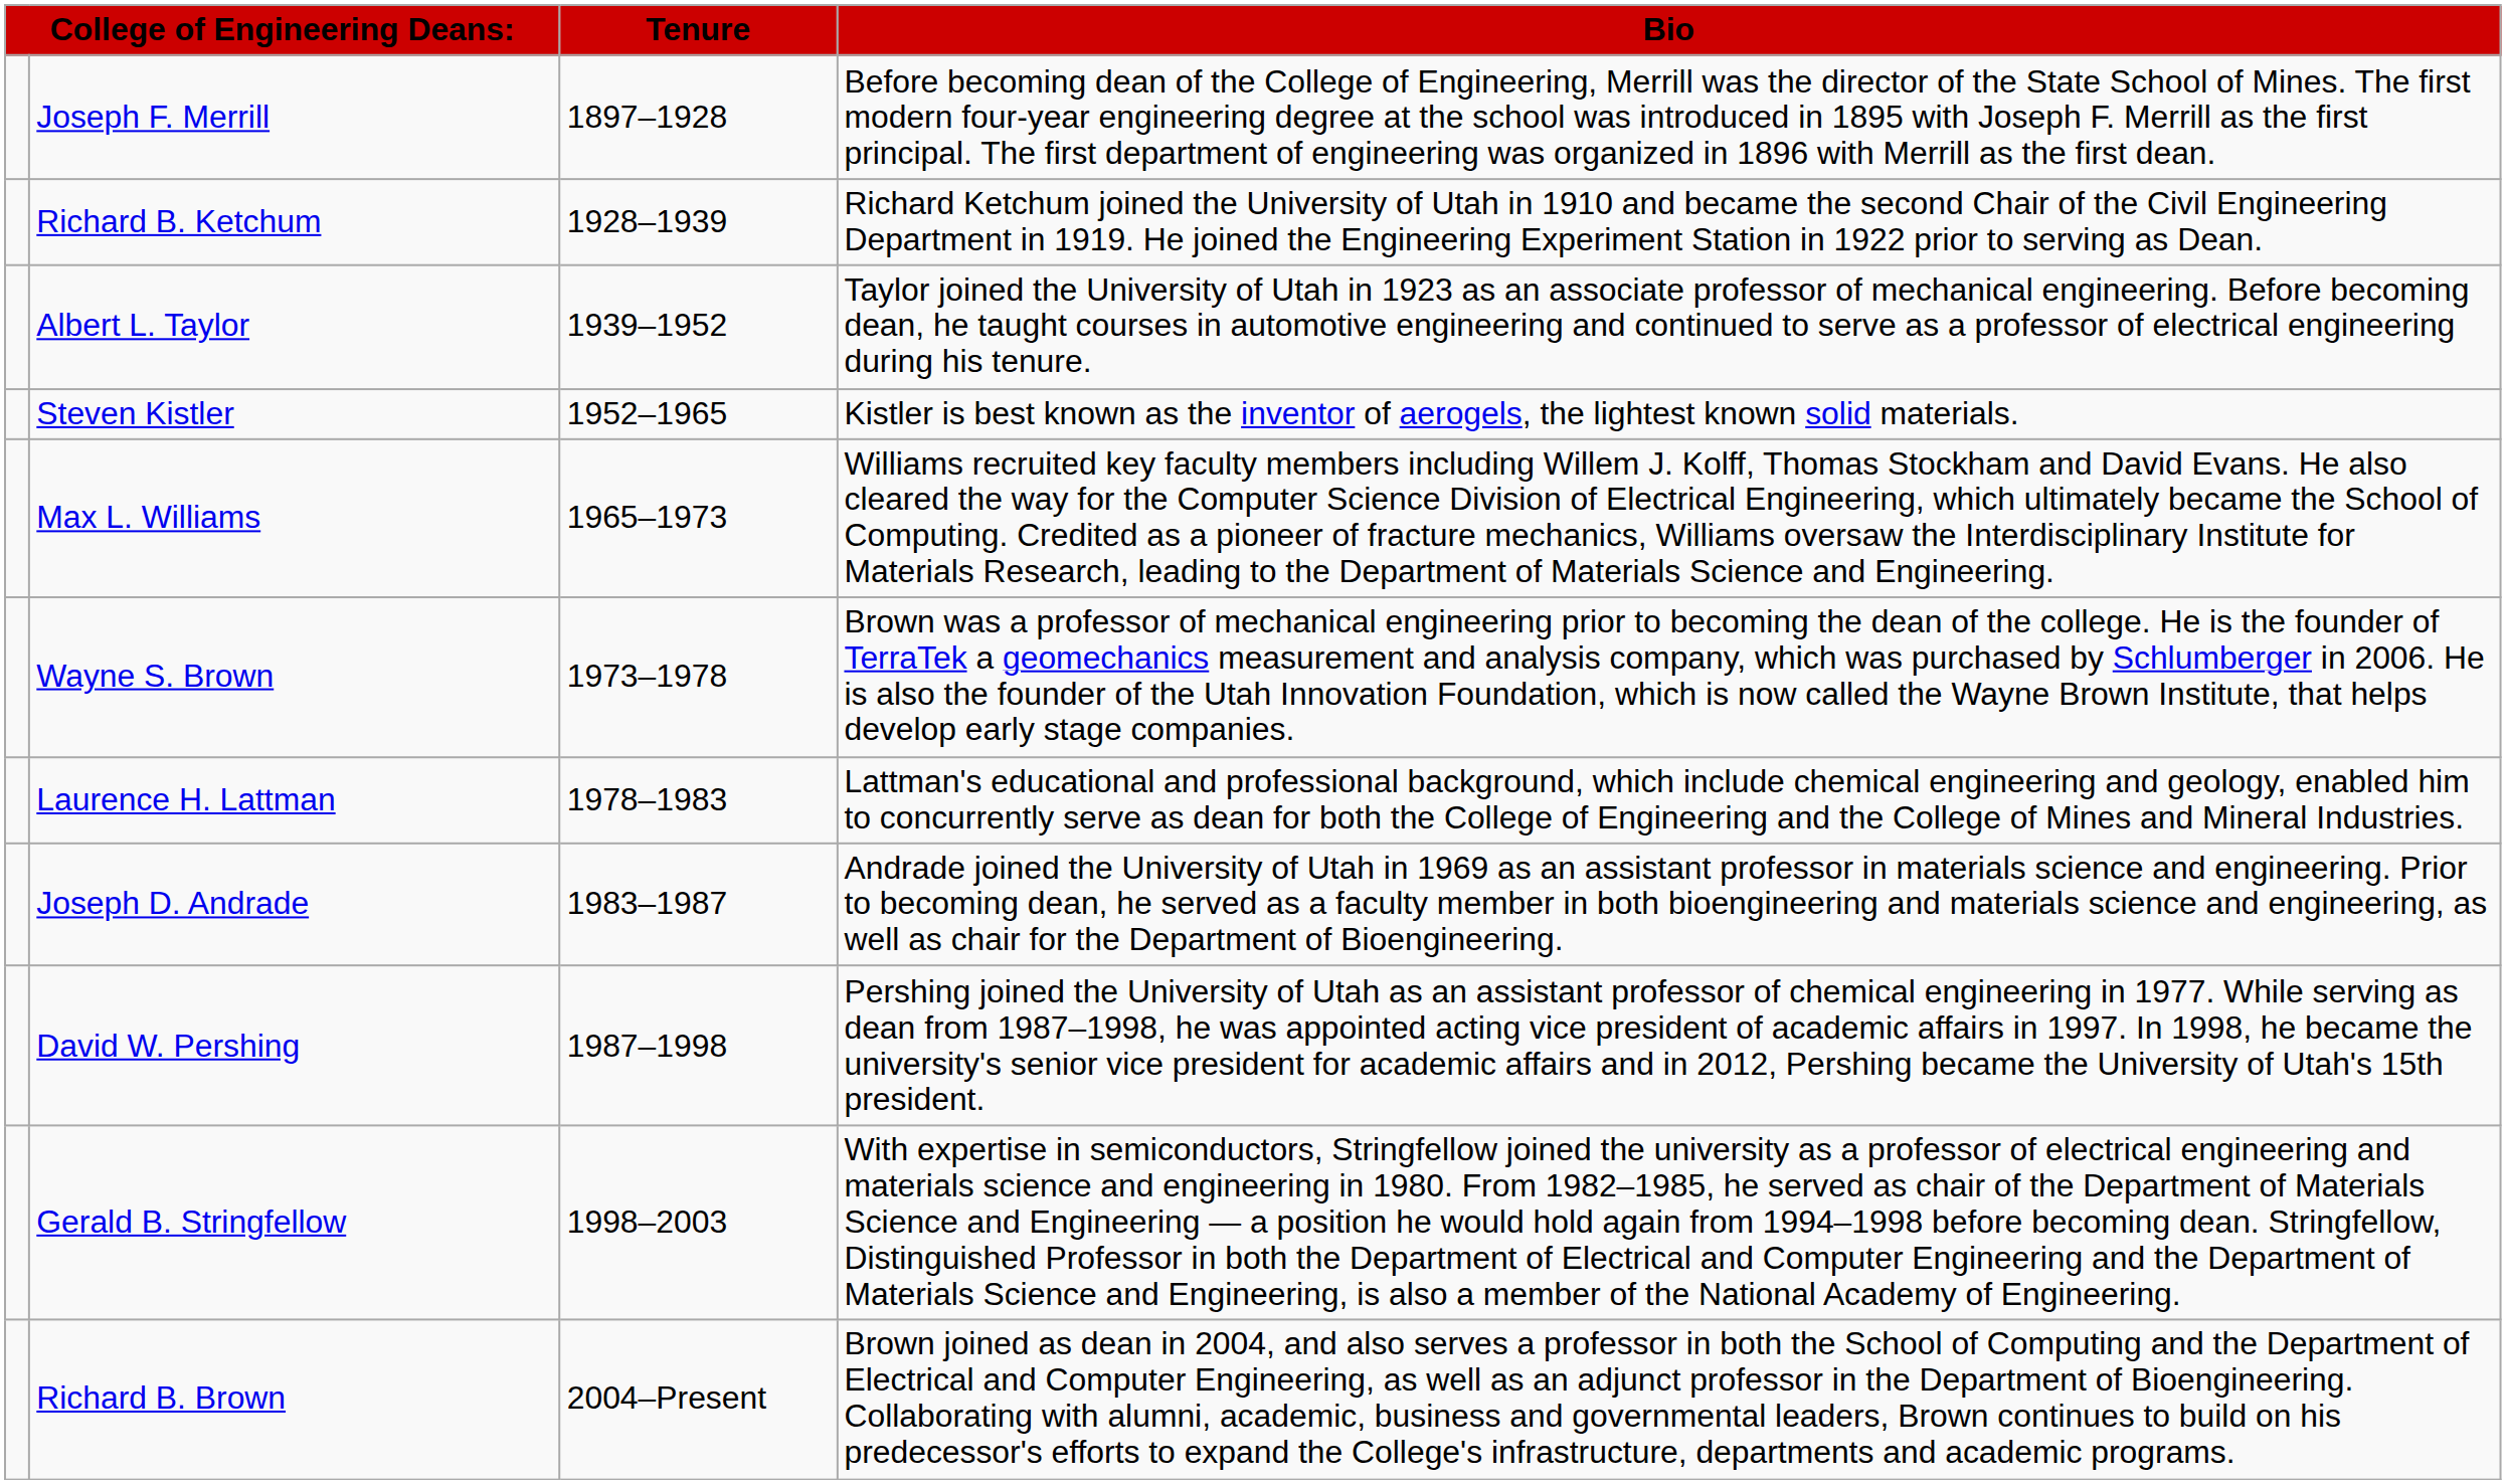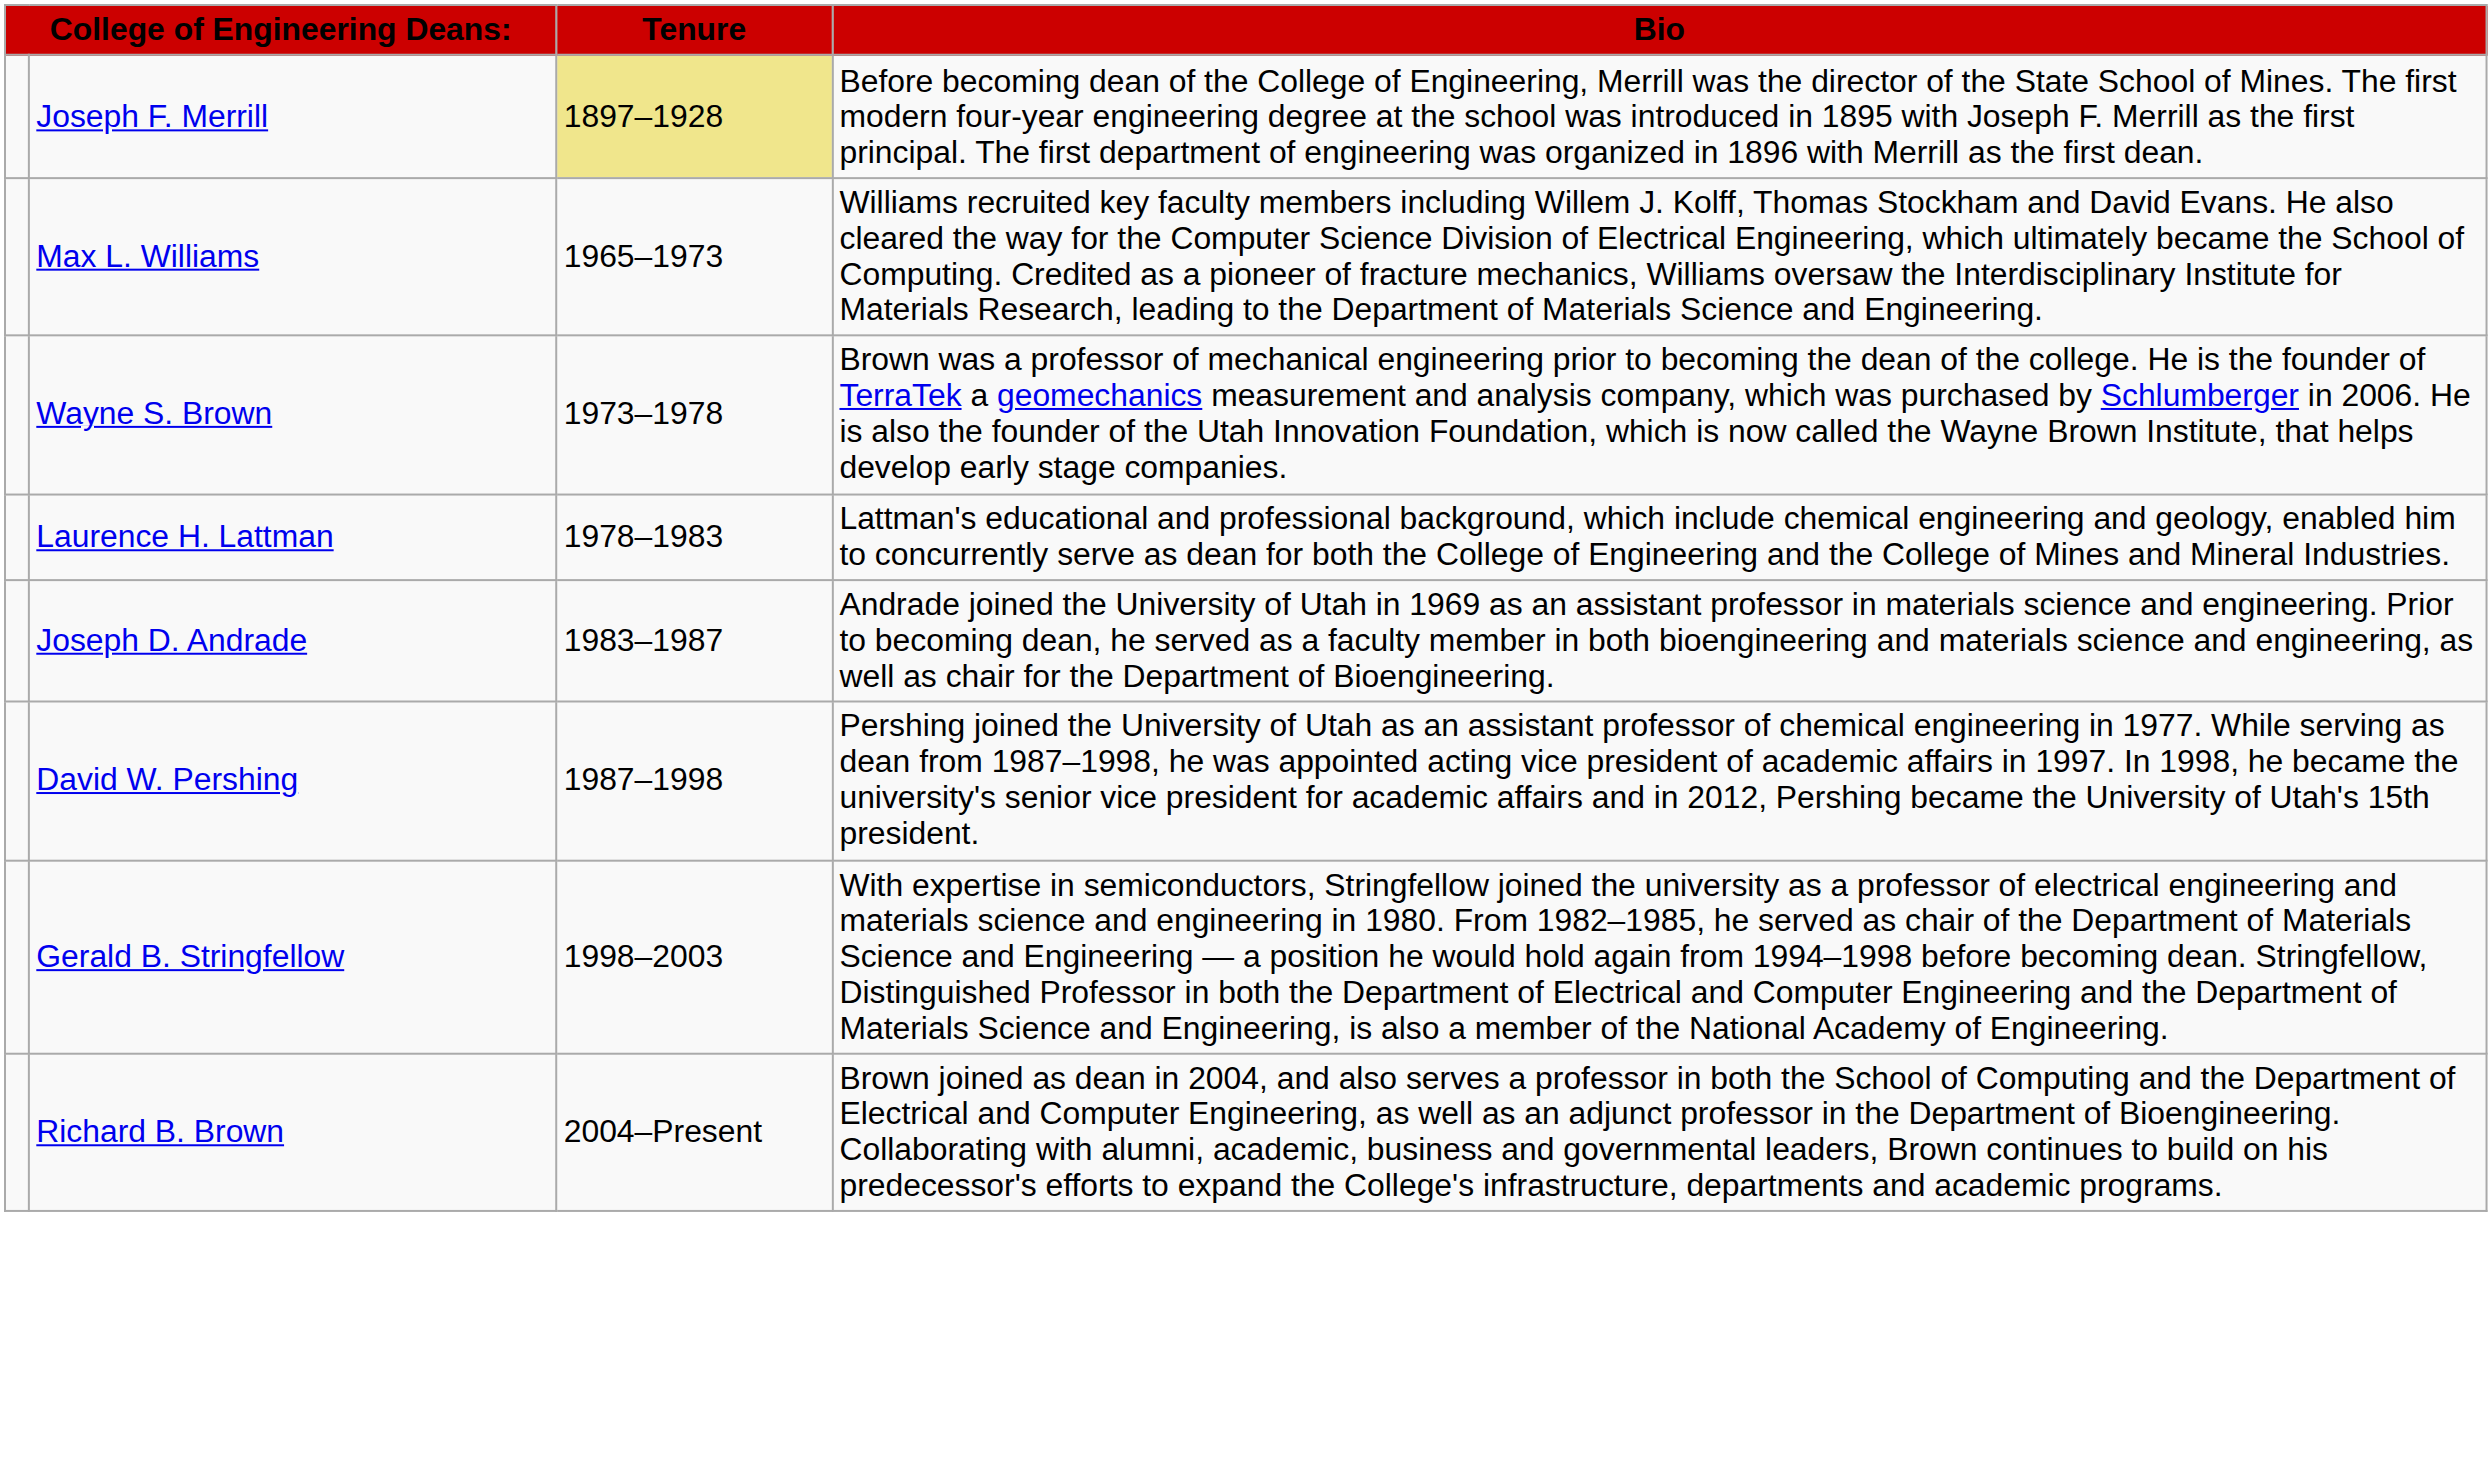 <table class="wikitable">
 <tr>
 <th style="width:20%; background:#c00;" colspan="2"><span>College of Engineering Deans:</span></th>
 <th style="width:10%; background:#c00;"><span>Tenure</span></th>
 <th style="width:60%; background:#c00;"><span>Bio</span></th>
 </tr>
 <tr>
 <td></td>
 <td><a href='#'>Joseph F. Merrill</a></td>
-<td>1897–1928</td>
+<td style="background: khaki;">1897–1928</td>
 <td>Before becoming dean of the College of Engineering, Merrill was the director of the State School of Mines. The first modern four-year engineering degree at the school was introduced in 1895 with Joseph F. Merrill as the first principal. The first department of engineering was organized in 1896 with Merrill as the first dean.</td>
-</tr>
-<tr>
-<td></td>
-<td><a href='#'>Richard B. Ketchum</a></td>
-<td>1928–1939</td>
-<td>Richard Ketchum joined the University of Utah in 1910 and became the second Chair of the Civil Engineering Department in 1919.  He joined the Engineering Experiment Station in 1922 prior to serving as Dean.</td>
-</tr>
-<tr>
-<td></td>
-<td><a href='#'>Albert L. Taylor</a></td>
-<td>1939–1952</td>
-<td>Taylor joined the University of Utah in 1923 as an associate professor of mechanical engineering. Before becoming dean, he taught courses in automotive engineering and continued to serve as a professor of electrical engineering during his tenure.</td>
-</tr>
-<tr>
-<td></td>
-<td><a href='#'>Steven Kistler</a></td>
-<td>1952–1965</td>
-<td>Kistler is best known as the <a href='#'>inventor</a> of <a href='#'>aerogels</a>, the lightest known <a href='#'>solid</a> materials.</td>
 </tr>
 <tr>
 <td></td>
 <td><a href='#'>Max L. Williams</a></td>
 <td>1965–1973</td>
 <td>Williams recruited key faculty members including Willem J. Kolff, Thomas Stockham and David Evans. He also cleared the way for the Computer Science Division of Electrical Engineering, which ultimately became the School of Computing. Credited as a pioneer of fracture mechanics, Williams oversaw the Interdisciplinary Institute for Materials Research, leading to the Department of Materials Science and Engineering.</td>
 </tr>
 <tr>
 <td></td>
 <td><a href='#'>Wayne S. Brown</a></td>
 <td>1973–1978</td>
 <td>Brown was a professor of mechanical engineering prior to becoming the dean of the college. He is the founder of <a href='#'>TerraTek</a> a <a href='#'>geomechanics</a> measurement and analysis company, which was purchased by <a href='#'>Schlumberger</a> in 2006. He is also the founder of the Utah Innovation Foundation, which is now called the Wayne Brown Institute, that helps develop early stage companies.</td>
 </tr>
 <tr>
 <td></td>
 <td><a href='#'>Laurence H. Lattman</a></td>
 <td>1978–1983</td>
 <td>Lattman's educational and professional background, which include chemical engineering and geology, enabled him to concurrently serve as dean for both the College of Engineering and the College of Mines and Mineral Industries.</td>
 </tr>
 <tr>
 <td></td>
 <td><a href='#'>Joseph D. Andrade</a></td>
 <td>1983–1987</td>
 <td>Andrade joined the University of Utah in 1969 as an assistant professor in materials science and engineering. Prior to becoming dean, he served as a faculty member in both bioengineering and materials science and engineering, as well as chair for the Department of Bioengineering.</td>
 </tr>
 <tr>
 <td></td>
 <td><a href='#'>David W. Pershing</a></td>
 <td>1987–1998</td>
 <td>Pershing joined the University of Utah as an assistant professor of chemical engineering in 1977. While serving as dean from 1987–1998, he was appointed acting vice president of academic affairs in 1997. In 1998, he became the university's senior vice president for academic affairs and in 2012, Pershing became the University of Utah's 15th president.</td>
 </tr>
 <tr>
 <td></td>
 <td><a href='#'>Gerald B. Stringfellow</a></td>
 <td>1998–2003</td>
 <td>With expertise in semiconductors, Stringfellow joined the university as a professor of electrical engineering and materials science and engineering in 1980. From 1982–1985, he served as chair of the Department of Materials Science and Engineering — a position he would hold again from 1994–1998 before becoming dean. Stringfellow, Distinguished Professor in both the Department of Electrical and Computer Engineering and the Department of Materials Science and Engineering, is also a member of the National Academy of Engineering.</td>
 </tr>
 <tr>
 <td></td>
 <td><a href='#'>Richard B. Brown</a></td>
 <td>2004–Present</td>
 <td>Brown joined as dean in 2004, and also serves a professor in both the School of Computing and the Department of Electrical and Computer Engineering, as well as an adjunct professor in the Department of Bioengineering. Collaborating with alumni, academic, business and governmental leaders, Brown continues to build on his predecessor's efforts to expand the College's infrastructure, departments and academic programs.</td>
 </tr>
 </table>
